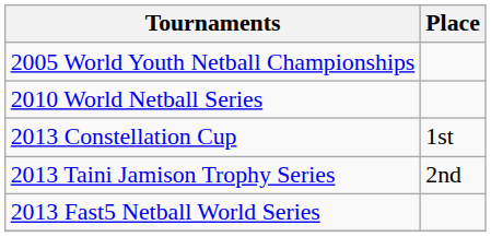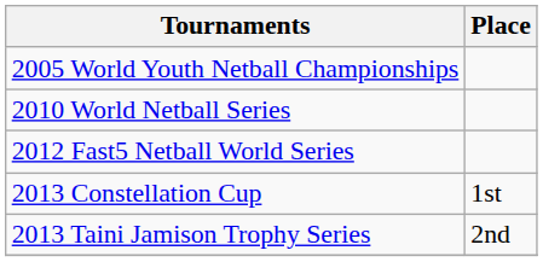 <table class="wikitable collapsible">
 <tr>
 <th>Tournaments</th>
 <th>Place</th>
 </tr>
 <tr>
 <td><a href='#'>2005 World Youth Netball Championships</a></td>
 <td></td>
 </tr>
 <tr>
 <td><a href='#'>2010 World Netball Series</a></td>
 <td></td>
 </tr>
 <tr>
+<td><a href='#'>2012 Fast5 Netball World Series</a></td>
+<td></td>
+</tr>
+<tr>
 <td><a href='#'>2013 Constellation Cup</a></td>
 <td>1st</td>
 </tr>
 <tr>
 <td><a href='#'>2013 Taini Jamison Trophy Series</a></td>
 <td>2nd</td>
 </tr>
 <tr>
-<td><a href='#'>2013 Fast5 Netball World Series</a></td>
-<td></td>
-</tr>
-<tr>
 </tr>
 </table>
